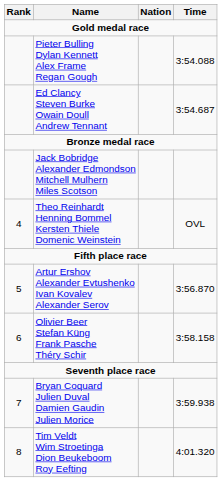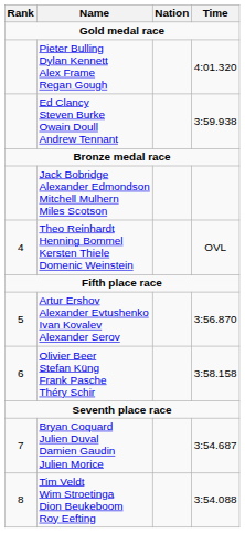 <table class="wikitable" style="text-align:center">
 <tr>
 <th>Rank</th>
 <th>Name</th>
 <th>Nation</th>
 <th>Time</th>
 </tr>
 <tr>
 <td colspan=4><strong>Gold medal race</strong></td>
 </tr>
 <tr>
 <td></td>
 <td align=left><a href='#'>Pieter Bulling</a><br><a href='#'>Dylan Kennett</a><br><a href='#'>Alex Frame</a><br><a href='#'>Regan Gough</a></td>
 <td align=left></td>
-<td>3:54.088</td>
+<td>4:01.320</td>
 </tr>
 <tr>
 <td></td>
 <td align=left><a href='#'>Ed Clancy</a><br><a href='#'>Steven Burke</a><br><a href='#'>Owain Doull</a><br><a href='#'>Andrew Tennant</a></td>
 <td align=left></td>
-<td>3:54.687</td>
+<td>3:59.938</td>
 </tr>
 <tr>
 <td colspan=4><strong>Bronze medal race</strong></td>
 </tr>
 <tr>
 <td></td>
 <td align=left><a href='#'>Jack Bobridge</a><br><a href='#'>Alexander Edmondson</a><br><a href='#'>Mitchell Mulhern</a><br><a href='#'>Miles Scotson</a></td>
 <td align=left></td>
 <td></td>
 </tr>
 <tr>
 <td>4</td>
 <td align=left><a href='#'>Theo Reinhardt</a><br><a href='#'>Henning Bommel</a><br><a href='#'>Kersten Thiele</a><br><a href='#'>Domenic Weinstein</a></td>
 <td align=left></td>
 <td>OVL</td>
 </tr>
 <tr>
 <td colspan=4><strong>Fifth place race</strong></td>
 </tr>
 <tr>
 <td>5</td>
 <td align=left><a href='#'>Artur Ershov</a><br><a href='#'>Alexander Evtushenko</a><br><a href='#'>Ivan Kovalev</a><br><a href='#'>Alexander Serov</a></td>
 <td align=left></td>
 <td>3:56.870</td>
 </tr>
 <tr>
 <td>6</td>
 <td align=left><a href='#'>Olivier Beer</a><br><a href='#'>Stefan Küng</a><br><a href='#'>Frank Pasche</a><br><a href='#'>Théry Schir</a></td>
 <td align=left></td>
 <td>3:58.158</td>
 </tr>
 <tr>
 <td colspan=4><strong>Seventh place race</strong></td>
 </tr>
 <tr>
 <td>7</td>
 <td align=left><a href='#'>Bryan Coquard</a><br><a href='#'>Julien Duval</a><br><a href='#'>Damien Gaudin</a><br><a href='#'>Julien Morice</a></td>
 <td align=left></td>
-<td>3:59.938</td>
+<td>3:54.687</td>
 </tr>
 <tr>
 <td>8</td>
 <td align=left><a href='#'>Tim Veldt</a><br><a href='#'>Wim Stroetinga</a><br><a href='#'>Dion Beukeboom</a><br><a href='#'>Roy Eefting</a></td>
 <td align=left></td>
-<td>4:01.320</td>
+<td>3:54.088</td>
 </tr>
 </table>
